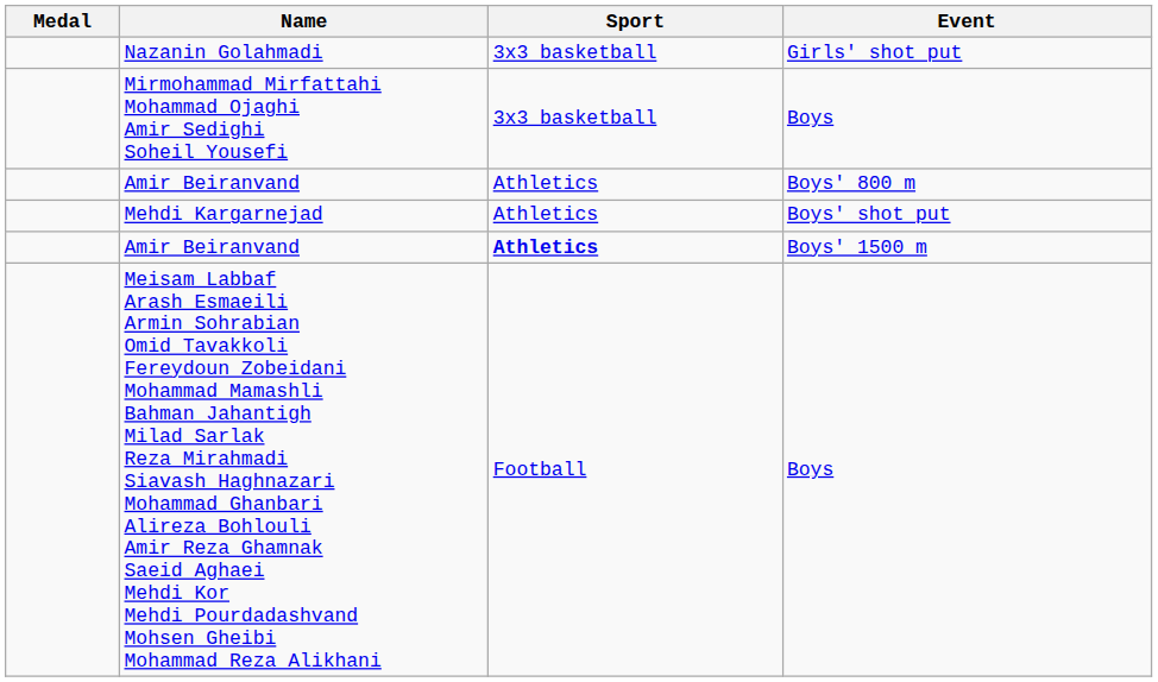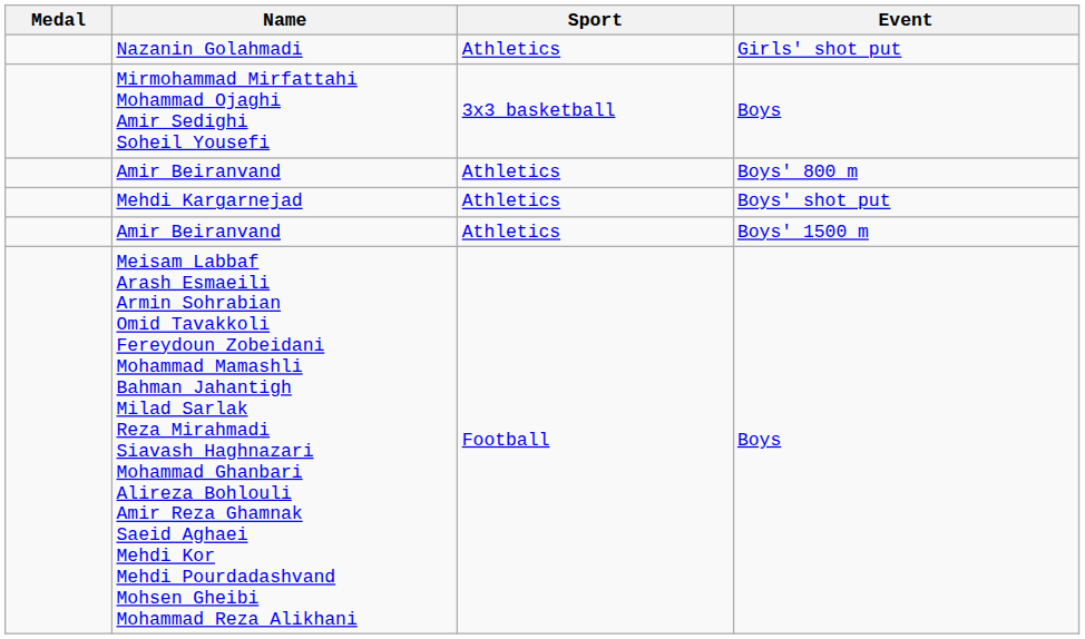 <table class="wikitable sortable" style="text-align:left;">
 <tr>
 <th width="70">Medal</th>
 <th width="240">Name</th>
 <th width="190">Sport</th>
 <th width="240">Event</th>
 </tr>
 <tr>
 <td></td>
 <td><a href='#'>Nazanin Golahmadi</a></td>
-<td><a href='#'>3x3 basketball</a></td>
+<td><a href='#'>Athletics</a></td>
 <td><a href='#'>Girls' shot put</a></td>
 </tr>
 <tr>
 <td></td>
 <td><a href='#'>Mirmohammad Mirfattahi</a><br><a href='#'>Mohammad Ojaghi</a><br><a href='#'>Amir Sedighi</a><br><a href='#'>Soheil Yousefi</a></td>
 <td><a href='#'>3x3 basketball</a></td>
 <td><a href='#'>Boys</a></td>
 </tr>
 <tr>
 <td></td>
 <td><a href='#'>Amir Beiranvand</a></td>
 <td><a href='#'>Athletics</a></td>
 <td><a href='#'>Boys' 800 m</a></td>
 </tr>
 <tr>
 <td></td>
 <td><a href='#'>Mehdi Kargarnejad</a></td>
 <td><a href='#'>Athletics</a></td>
 <td><a href='#'>Boys' shot put</a></td>
 </tr>
 <tr>
 <td></td>
 <td><a href='#'>Amir Beiranvand</a></td>
-<td><strong><a href='#'>Athletics</a></strong></td>
+<td><a href='#'>Athletics</a></td>
 <td><a href='#'>Boys' 1500 m</a></td>
 </tr>
 <tr>
 <td></td>
 <td><a href='#'>Meisam Labbaf</a><br><a href='#'>Arash Esmaeili</a><br><a href='#'>Armin Sohrabian</a><br><a href='#'>Omid Tavakkoli</a><br><a href='#'>Fereydoun Zobeidani</a><br><a href='#'>Mohammad Mamashli</a><br><a href='#'>Bahman Jahantigh</a><br><a href='#'>Milad Sarlak</a><br><a href='#'>Reza Mirahmadi</a><br><a href='#'>Siavash Haghnazari</a><br><a href='#'>Mohammad Ghanbari</a><br><a href='#'>Alireza Bohlouli</a><br><a href='#'>Amir Reza Ghamnak</a><br><a href='#'>Saeid Aghaei</a><br><a href='#'>Mehdi Kor</a><br><a href='#'>Mehdi Pourdadashvand</a><br><a href='#'>Mohsen Gheibi</a><br><a href='#'>Mohammad Reza Alikhani</a></td>
 <td><a href='#'>Football</a></td>
 <td><a href='#'>Boys</a></td>
 </tr>
 </table>
